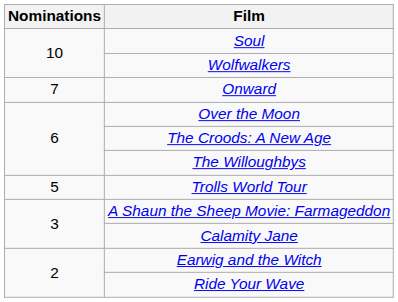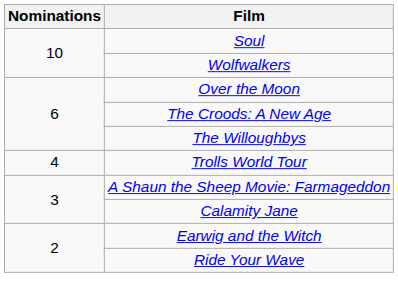 <table class="wikitable" style="text-align: center">
 <tr>
 <th scope="col" width="55">Nominations</th>
 <th scope="col" align="center">Film</th>
 </tr>
 <tr>
 <td rowspan="2" style="text-align:center">10</td>
 <td><em><a href='#'>Soul</a></em></td>
 </tr>
 <tr>
 <td><em><a href='#'>Wolfwalkers</a></em></td>
 </tr>
 <tr>
-<td>7</td>
-<td style="text-align:center"><em><a href='#'>Onward</a></em></td>
-</tr>
-<tr>
 <td rowspan="3" style="text-align:center">6</td>
 <td style="text-align:center"><em><a href='#'>Over the Moon</a></em></td>
 </tr>
 <tr>
 <td><em><a href='#'>The Croods: A New Age</a></em></td>
 </tr>
 <tr>
 <td><em><a href='#'>The Willoughbys</a></em></td>
 </tr>
 <tr>
-<td>5</td>
+<td>4</td>
 <td style="text-align:center"><em><a href='#'>Trolls World Tour</a></em></td>
 </tr>
 <tr>
 <td rowspan="2" style="text-align:center">3</td>
 <td style="text-align:center"><em><a href='#'>A Shaun the Sheep Movie: Farmageddon</a></em></td>
 </tr>
 <tr>
 <td><em><a href='#'>Calamity Jane</a></em></td>
 </tr>
 <tr>
 <td rowspan="2" style="text-align:center">2</td>
 <td><em><a href='#'>Earwig and the Witch</a></em></td>
 </tr>
 <tr>
 <td><em><a href='#'>Ride Your Wave</a></em></td>
 </tr>
 </table>
